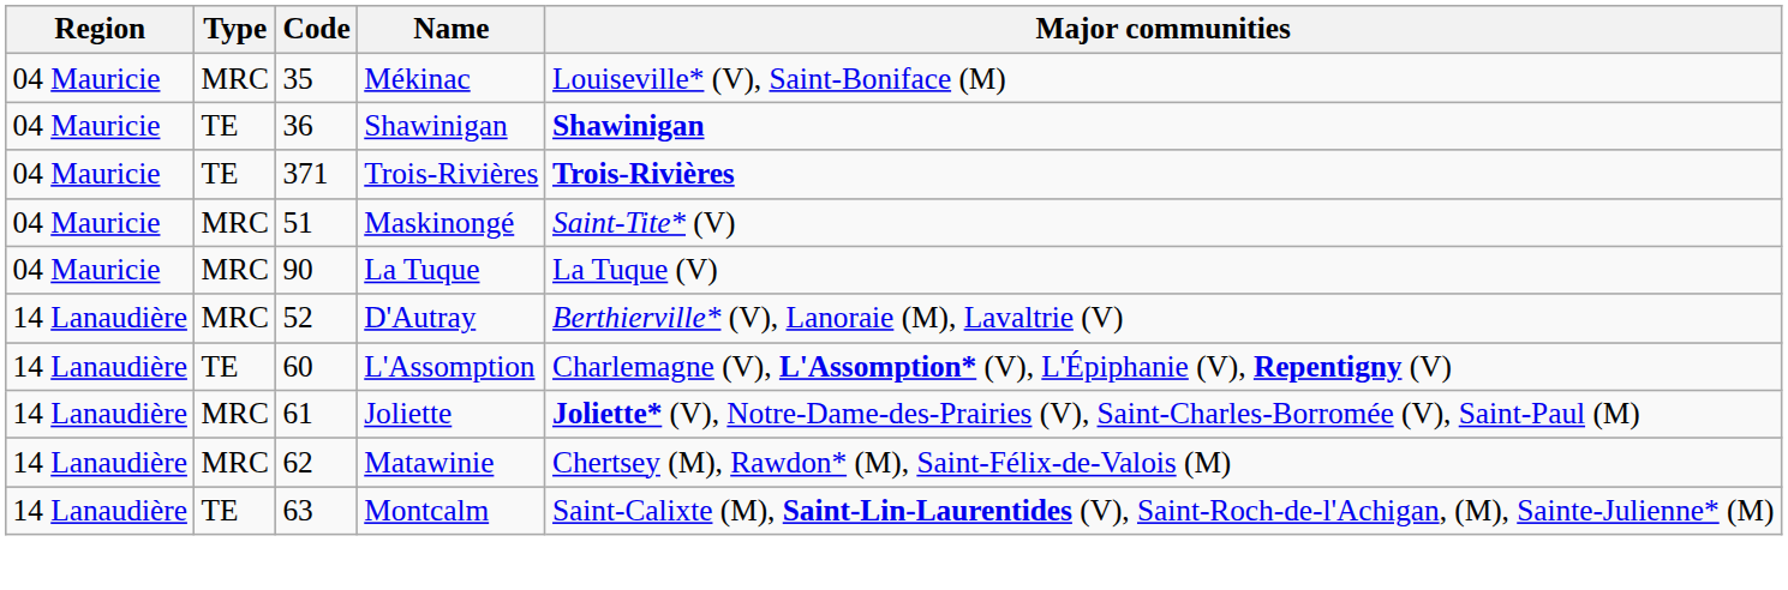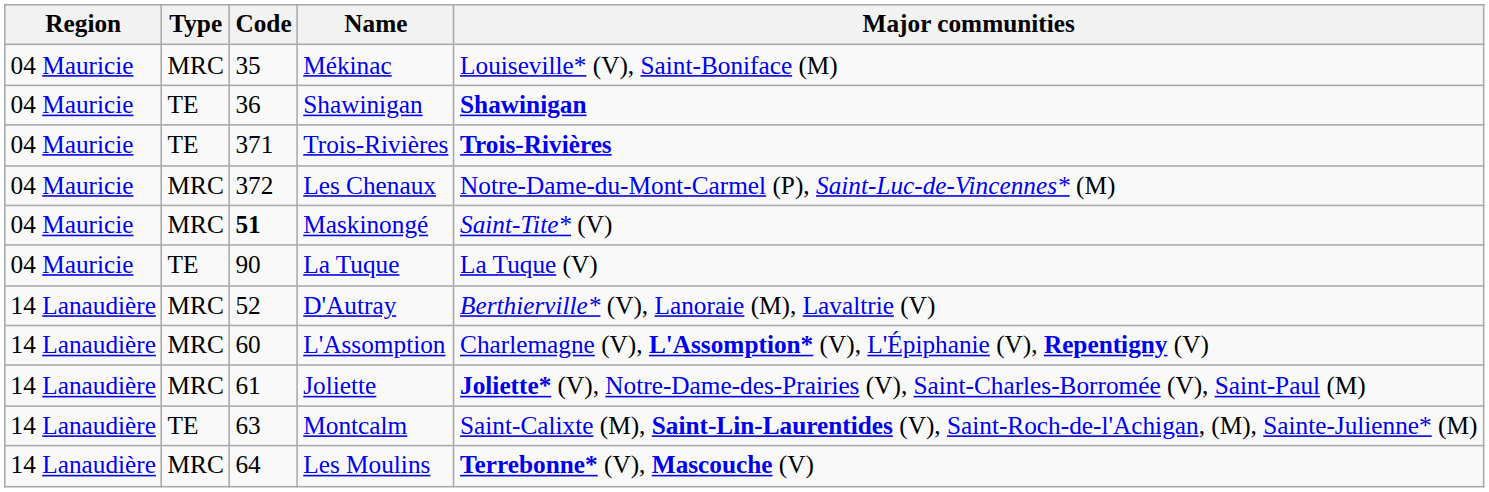 <table class="wikitable sortable">
 <tr>
 <th>Region</th>
 <th>Type</th>
 <th>Code</th>
 <th>Name</th>
 <th>Major communities</th>
 </tr>
 <tr>
 <td>04 <a href='#'>Mauricie</a></td>
 <td>MRC</td>
 <td>35</td>
 <td><a href='#'>Mékinac</a></td>
 <td><a href='#'>Louiseville*</a> (V), <a href='#'>Saint-Boniface</a> (M)</td>
 </tr>
 <tr>
 <td>04 <a href='#'>Mauricie</a></td>
 <td>TE</td>
 <td>36</td>
 <td><a href='#'>Shawinigan</a></td>
 <td><strong><a href='#'>Shawinigan</a></strong></td>
 </tr>
 <tr>
 <td>04 <a href='#'>Mauricie</a></td>
 <td>TE</td>
 <td>371</td>
 <td><a href='#'>Trois-Rivières</a></td>
 <td><strong><a href='#'>Trois-Rivières</a></strong></td>
 </tr>
 <tr>
 <td>04 <a href='#'>Mauricie</a></td>
 <td>MRC</td>
-<td>51</td>
+<td>372</td>
+<td><a href='#'>Les Chenaux</a></td>
+<td><a href='#'>Notre-Dame-du-Mont-Carmel</a> (P), <em><a href='#'>Saint-Luc-de-Vincennes*</a></em> (M)</td>
+</tr>
+<tr>
+<td>04 <a href='#'>Mauricie</a></td>
+<td>MRC</td>
+<td><strong>51</strong></td>
 <td><a href='#'>Maskinongé</a></td>
 <td><em><a href='#'>Saint-Tite*</a></em> (V)</td>
 </tr>
 <tr>
 <td>04 <a href='#'>Mauricie</a></td>
-<td>MRC</td>
+<td>TE</td>
 <td>90</td>
 <td><a href='#'>La Tuque</a></td>
 <td><a href='#'>La Tuque</a> (V)</td>
 </tr>
 <tr>
 <td>14 <a href='#'>Lanaudière</a></td>
 <td>MRC</td>
 <td>52</td>
 <td><a href='#'>D'Autray</a></td>
 <td><em><a href='#'>Berthierville*</a></em> (V), <a href='#'>Lanoraie</a> (M), <a href='#'>Lavaltrie</a> (V)</td>
 </tr>
 <tr>
 <td>14 <a href='#'>Lanaudière</a></td>
-<td>TE</td>
+<td>MRC</td>
 <td>60</td>
 <td><a href='#'>L'Assomption</a></td>
 <td><a href='#'>Charlemagne</a> (V), <strong><a href='#'>L'Assomption*</a></strong> (V), <a href='#'>L'Épiphanie</a> (V), <strong><a href='#'>Repentigny</a></strong> (V)</td>
 </tr>
 <tr>
 <td>14 <a href='#'>Lanaudière</a></td>
 <td>MRC</td>
 <td>61</td>
 <td><a href='#'>Joliette</a></td>
 <td><strong><a href='#'>Joliette*</a></strong> (V), <a href='#'>Notre-Dame-des-Prairies</a> (V), <a href='#'>Saint-Charles-Borromée</a> (V), <a href='#'>Saint-Paul</a> (M)</td>
 </tr>
 <tr>
 <td>14 <a href='#'>Lanaudière</a></td>
-<td>MRC</td>
-<td>62</td>
-<td><a href='#'>Matawinie</a></td>
-<td><a href='#'>Chertsey</a> (M), <a href='#'>Rawdon*</a> (M), <a href='#'>Saint-Félix-de-Valois</a> (M)</td>
-</tr>
-<tr>
-<td>14 <a href='#'>Lanaudière</a></td>
 <td>TE</td>
 <td>63</td>
 <td><a href='#'>Montcalm</a></td>
 <td><a href='#'>Saint-Calixte</a> (M), <strong><a href='#'>Saint-Lin-Laurentides</a></strong> (V), <a href='#'>Saint-Roch-de-l'Achigan</a>, (M), <a href='#'>Sainte-Julienne*</a> (M)</td>
 </tr>
+<tr>
+<td>14 <a href='#'>Lanaudière</a></td>
+<td>MRC</td>
+<td>64</td>
+<td><a href='#'>Les Moulins</a></td>
+<td><strong><a href='#'>Terrebonne*</a></strong> (V), <strong><a href='#'>Mascouche</a></strong> (V)</td>
+</tr>
 </table>
